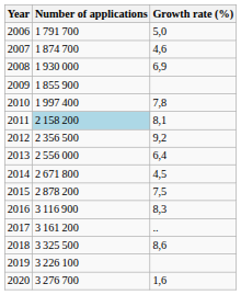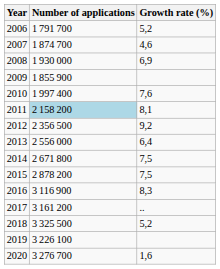 <table class="wikitable sortable">
 <tr>
 <th>Year</th>
 <th>Number of applications</th>
 <th>Growth rate (%)</th>
 </tr>
 <tr>
 <td>2006</td>
 <td>1 791 700</td>
-<td>5,0</td>
+<td>5,2</td>
 </tr>
 <tr>
 <td>2007</td>
 <td>1 874 700</td>
 <td>4,6</td>
 </tr>
 <tr>
 <td>2008</td>
 <td>1 930 000</td>
 <td>6,9</td>
 </tr>
 <tr>
 <td>2009</td>
 <td>1 855 900</td>
 <td></td>
 </tr>
 <tr>
 <td>2010</td>
 <td>1 997 400</td>
-<td>7,8</td>
+<td>7,6</td>
 </tr>
 <tr>
 <td>2011</td>
 <td style="background: lightblue;">2 158 200</td>
 <td>8,1</td>
 </tr>
 <tr>
 <td>2012</td>
 <td>2 356 500</td>
 <td>9,2</td>
 </tr>
 <tr>
 <td>2013</td>
 <td>2 556 000</td>
 <td>6,4</td>
 </tr>
 <tr>
 <td>2014</td>
 <td>2 671 800</td>
-<td>4,5</td>
+<td>7,5</td>
 </tr>
 <tr>
 <td>2015</td>
 <td>2 878 200</td>
 <td>7,5</td>
 </tr>
 <tr>
 <td>2016</td>
 <td>3 116 900</td>
 <td>8,3</td>
 </tr>
 <tr>
 <td>2017</td>
 <td>3 161 200</td>
 <td>..</td>
 </tr>
 <tr>
 <td>2018</td>
 <td>3 325 500</td>
-<td>8,6</td>
+<td>5,2</td>
 </tr>
 <tr>
 <td>2019</td>
 <td>3 226 100</td>
 <td></td>
 </tr>
 <tr>
 <td>2020</td>
 <td>3 276 700</td>
 <td>1,6</td>
 </tr>
 </table>
